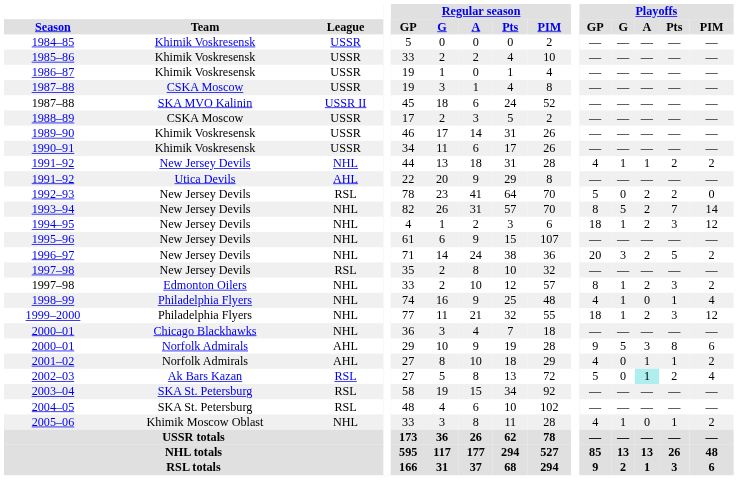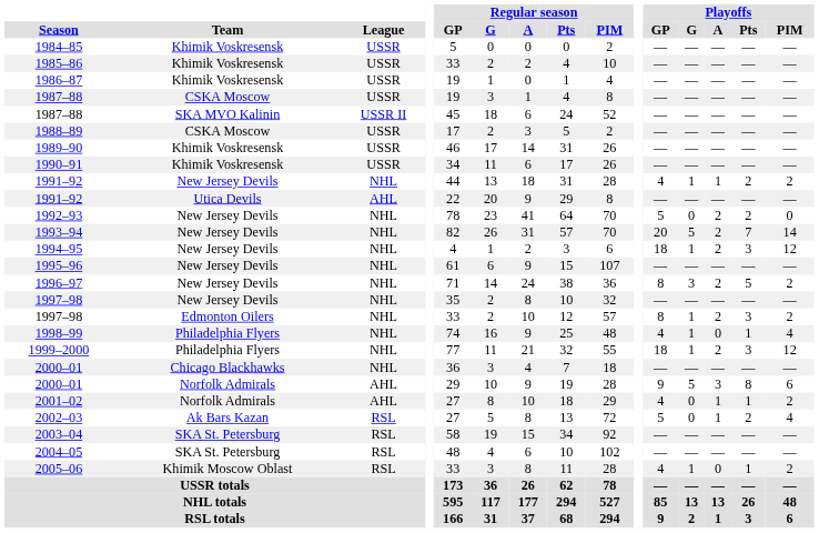 <table border="0" cellpadding="1" cellspacing="0" style="text-align:center; width:60em">
 <tr bgcolor="#e0e0e0">
 <th colspan="3" bgcolor="#ffffff"> </th>
 <th rowspan="99" bgcolor="#ffffff"> </th>
 <th colspan="5"><a href='#'>Regular season</a></th>
 <th rowspan="99" bgcolor="#ffffff"> </th>
 <th colspan="5"><a href='#'>Playoffs</a></th>
 </tr>
 <tr bgcolor="#e0e0e0">
 <th><a href='#'>Season</a></th>
 <th>Team</th>
 <th>League</th>
 <th>GP</th>
 <th><a href='#'>G</a></th>
 <th><a href='#'>A</a></th>
 <th><a href='#'>Pts</a></th>
 <th><a href='#'>PIM</a></th>
 <th>GP</th>
 <th>G</th>
 <th>A</th>
 <th>Pts</th>
 <th>PIM</th>
 </tr>
 <tr>
 <td><a href='#'>1984–85</a></td>
 <td><a href='#'>Khimik Voskresensk</a></td>
 <td><a href='#'>USSR</a></td>
 <td>5</td>
 <td>0</td>
 <td>0</td>
 <td>0</td>
 <td>2</td>
 <td>—</td>
 <td>—</td>
 <td>—</td>
 <td>—</td>
 <td>—</td>
 </tr>
 <tr bgcolor="#f0f0f0">
 <td><a href='#'>1985–86</a></td>
 <td>Khimik Voskresensk</td>
 <td>USSR</td>
 <td>33</td>
 <td>2</td>
 <td>2</td>
 <td>4</td>
 <td>10</td>
 <td>—</td>
 <td>—</td>
 <td>—</td>
 <td>—</td>
 <td>—</td>
 </tr>
 <tr>
 <td><a href='#'>1986–87</a></td>
 <td>Khimik Voskresensk</td>
 <td>USSR</td>
 <td>19</td>
 <td>1</td>
 <td>0</td>
 <td>1</td>
 <td>4</td>
 <td>—</td>
 <td>—</td>
 <td>—</td>
 <td>—</td>
 <td>—</td>
 </tr>
 <tr bgcolor="#f0f0f0">
 <td><a href='#'>1987–88</a></td>
 <td><a href='#'>CSKA Moscow</a></td>
 <td>USSR</td>
 <td>19</td>
 <td>3</td>
 <td>1</td>
 <td>4</td>
 <td>8</td>
 <td>—</td>
 <td>—</td>
 <td>—</td>
 <td>—</td>
 <td>—</td>
 </tr>
 <tr>
 <td>1987–88</td>
 <td><a href='#'>SKA MVO Kalinin</a></td>
 <td><a href='#'>USSR II</a></td>
 <td>45</td>
 <td>18</td>
 <td>6</td>
 <td>24</td>
 <td>52</td>
 <td>—</td>
 <td>—</td>
 <td>—</td>
 <td>—</td>
 <td>—</td>
 </tr>
 <tr bgcolor="#f0f0f0">
 <td><a href='#'>1988–89</a></td>
 <td>CSKA Moscow</td>
 <td>USSR</td>
 <td>17</td>
 <td>2</td>
 <td>3</td>
 <td>5</td>
 <td>2</td>
 <td>—</td>
 <td>—</td>
 <td>—</td>
 <td>—</td>
 <td>—</td>
 </tr>
 <tr>
 <td><a href='#'>1989–90</a></td>
 <td>Khimik Voskresensk</td>
 <td>USSR</td>
 <td>46</td>
 <td>17</td>
 <td>14</td>
 <td>31</td>
 <td>26</td>
 <td>—</td>
 <td>—</td>
 <td>—</td>
 <td>—</td>
 <td>—</td>
 </tr>
 <tr bgcolor="#f0f0f0">
 <td><a href='#'>1990–91</a></td>
 <td>Khimik Voskresensk</td>
 <td>USSR</td>
 <td>34</td>
 <td>11</td>
 <td>6</td>
 <td>17</td>
 <td>26</td>
 <td>—</td>
 <td>—</td>
 <td>—</td>
 <td>—</td>
 <td>—</td>
 </tr>
 <tr>
 <td><a href='#'>1991–92</a></td>
 <td><a href='#'>New Jersey Devils</a></td>
 <td><a href='#'>NHL</a></td>
 <td>44</td>
 <td>13</td>
 <td>18</td>
 <td>31</td>
 <td>28</td>
 <td>4</td>
 <td>1</td>
 <td>1</td>
 <td>2</td>
 <td>2</td>
 </tr>
 <tr bgcolor="#f0f0f0">
 <td><a href='#'>1991–92</a></td>
 <td><a href='#'>Utica Devils</a></td>
 <td><a href='#'>AHL</a></td>
 <td>22</td>
 <td>20</td>
 <td>9</td>
 <td>29</td>
 <td>8</td>
 <td>—</td>
 <td>—</td>
 <td>—</td>
 <td>—</td>
 <td>—</td>
 </tr>
 <tr>
 <td><a href='#'>1992–93</a></td>
 <td>New Jersey Devils</td>
-<td>RSL</td>
+<td>NHL</td>
 <td>78</td>
 <td>23</td>
 <td>41</td>
 <td>64</td>
 <td>70</td>
 <td>5</td>
 <td>0</td>
 <td>2</td>
 <td>2</td>
 <td>0</td>
 </tr>
 <tr bgcolor="#f0f0f0">
 <td><a href='#'>1993–94</a></td>
 <td>New Jersey Devils</td>
 <td>NHL</td>
 <td>82</td>
 <td>26</td>
 <td>31</td>
 <td>57</td>
 <td>70</td>
-<td>8</td>
+<td>20</td>
 <td>5</td>
 <td>2</td>
 <td>7</td>
 <td>14</td>
 </tr>
 <tr>
 <td><a href='#'>1994–95</a></td>
 <td>New Jersey Devils</td>
 <td>NHL</td>
 <td>4</td>
 <td>1</td>
 <td>2</td>
 <td>3</td>
 <td>6</td>
 <td>18</td>
 <td>1</td>
 <td>2</td>
 <td>3</td>
 <td>12</td>
 </tr>
 <tr bgcolor="#f0f0f0">
 <td><a href='#'>1995–96</a></td>
 <td>New Jersey Devils</td>
 <td>NHL</td>
 <td>61</td>
 <td>6</td>
 <td>9</td>
 <td>15</td>
 <td>107</td>
 <td>—</td>
 <td>—</td>
 <td>—</td>
 <td>—</td>
 <td>—</td>
 </tr>
 <tr>
 <td><a href='#'>1996–97</a></td>
 <td>New Jersey Devils</td>
 <td>NHL</td>
 <td>71</td>
 <td>14</td>
 <td>24</td>
 <td>38</td>
 <td>36</td>
-<td>20</td>
+<td>8</td>
 <td>3</td>
 <td>2</td>
 <td>5</td>
 <td>2</td>
 </tr>
 <tr bgcolor="#f0f0f0">
 <td><a href='#'>1997–98</a></td>
 <td>New Jersey Devils</td>
-<td>RSL</td>
+<td>NHL</td>
 <td>35</td>
 <td>2</td>
 <td>8</td>
 <td>10</td>
 <td>32</td>
 <td>—</td>
 <td>—</td>
 <td>—</td>
 <td>—</td>
 <td>—</td>
 </tr>
 <tr>
 <td>1997–98</td>
 <td><a href='#'>Edmonton Oilers</a></td>
 <td>NHL</td>
 <td>33</td>
 <td>2</td>
 <td>10</td>
 <td>12</td>
 <td>57</td>
 <td>8</td>
 <td>1</td>
 <td>2</td>
 <td>3</td>
 <td>2</td>
 </tr>
 <tr bgcolor="#f0f0f0">
 <td><a href='#'>1998–99</a></td>
 <td><a href='#'>Philadelphia Flyers</a></td>
 <td>NHL</td>
 <td>74</td>
 <td>16</td>
 <td>9</td>
 <td>25</td>
 <td>48</td>
 <td>4</td>
 <td>1</td>
 <td>0</td>
 <td>1</td>
 <td>4</td>
 </tr>
 <tr>
 <td><a href='#'>1999–2000</a></td>
 <td>Philadelphia Flyers</td>
 <td>NHL</td>
 <td>77</td>
 <td>11</td>
 <td>21</td>
 <td>32</td>
 <td>55</td>
 <td>18</td>
 <td>1</td>
 <td>2</td>
 <td>3</td>
 <td>12</td>
 </tr>
 <tr bgcolor="#f0f0f0">
 <td><a href='#'>2000–01</a></td>
 <td><a href='#'>Chicago Blackhawks</a></td>
 <td>NHL</td>
 <td>36</td>
 <td>3</td>
 <td>4</td>
 <td>7</td>
 <td>18</td>
 <td>—</td>
 <td>—</td>
 <td>—</td>
 <td>—</td>
 <td>—</td>
 </tr>
 <tr>
 <td><a href='#'>2000–01</a></td>
 <td><a href='#'>Norfolk Admirals</a></td>
 <td>AHL</td>
 <td>29</td>
 <td>10</td>
 <td>9</td>
 <td>19</td>
 <td>28</td>
 <td>9</td>
 <td>5</td>
 <td>3</td>
 <td>8</td>
 <td>6</td>
 </tr>
 <tr bgcolor="#f0f0f0">
 <td><a href='#'>2001–02</a></td>
 <td>Norfolk Admirals</td>
 <td>AHL</td>
 <td>27</td>
 <td>8</td>
 <td>10</td>
 <td>18</td>
 <td>29</td>
 <td>4</td>
 <td>0</td>
 <td>1</td>
 <td>1</td>
 <td>2</td>
 </tr>
 <tr>
 <td><a href='#'>2002–03</a></td>
 <td><a href='#'>Ak Bars Kazan</a></td>
 <td><a href='#'>RSL</a></td>
 <td>27</td>
 <td>5</td>
 <td>8</td>
 <td>13</td>
 <td>72</td>
 <td>5</td>
 <td>0</td>
-<td style="background: paleturquoise;">1</td>
+<td>1</td>
 <td>2</td>
 <td>4</td>
 </tr>
 <tr bgcolor="#f0f0f0">
 <td><a href='#'>2003–04</a></td>
 <td><a href='#'>SKA St. Petersburg</a></td>
 <td>RSL</td>
 <td>58</td>
 <td>19</td>
 <td>15</td>
 <td>34</td>
 <td>92</td>
 <td>—</td>
 <td>—</td>
 <td>—</td>
 <td>—</td>
 <td>—</td>
 </tr>
 <tr>
 <td><a href='#'>2004–05</a></td>
 <td>SKA St. Petersburg</td>
 <td>RSL</td>
 <td>48</td>
 <td>4</td>
 <td>6</td>
 <td>10</td>
 <td>102</td>
 <td>—</td>
 <td>—</td>
 <td>—</td>
 <td>—</td>
 <td>—</td>
 </tr>
 <tr bgcolor="#f0f0f0">
 <td><a href='#'>2005–06</a></td>
 <td>Khimik Moscow Oblast</td>
-<td>NHL</td>
+<td>RSL</td>
 <td>33</td>
 <td>3</td>
 <td>8</td>
 <td>11</td>
 <td>28</td>
 <td>4</td>
 <td>1</td>
 <td>0</td>
 <td>1</td>
 <td>2</td>
 </tr>
 <tr bgcolor="#e0e0e0">
 <th colspan="3">USSR totals</th>
 <th>173</th>
 <th>36</th>
 <th>26</th>
 <th>62</th>
 <th>78</th>
 <th>—</th>
 <th>—</th>
 <th>—</th>
 <th>—</th>
 <th>—</th>
 </tr>
 <tr bgcolor="#e0e0e0">
 <th colspan="3">NHL totals</th>
 <th>595</th>
 <th>117</th>
 <th>177</th>
 <th>294</th>
 <th>527</th>
 <th>85</th>
 <th>13</th>
 <th>13</th>
 <th>26</th>
 <th>48</th>
 </tr>
 <tr bgcolor="#e0e0e0">
 <th colspan="3">RSL totals</th>
 <th>166</th>
 <th>31</th>
 <th>37</th>
 <th>68</th>
 <th>294</th>
 <th>9</th>
 <th>2</th>
 <th>1</th>
 <th>3</th>
 <th>6</th>
 </tr>
 </table>
